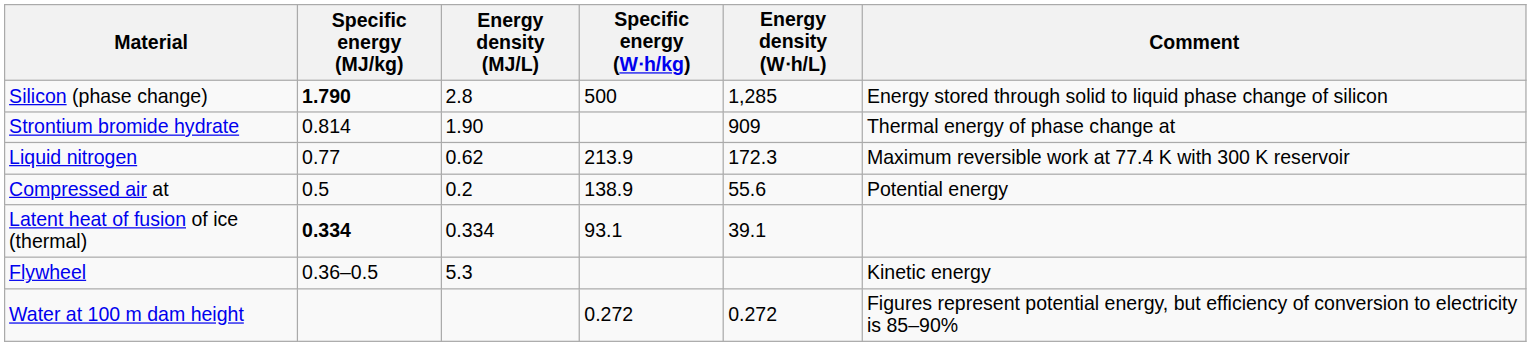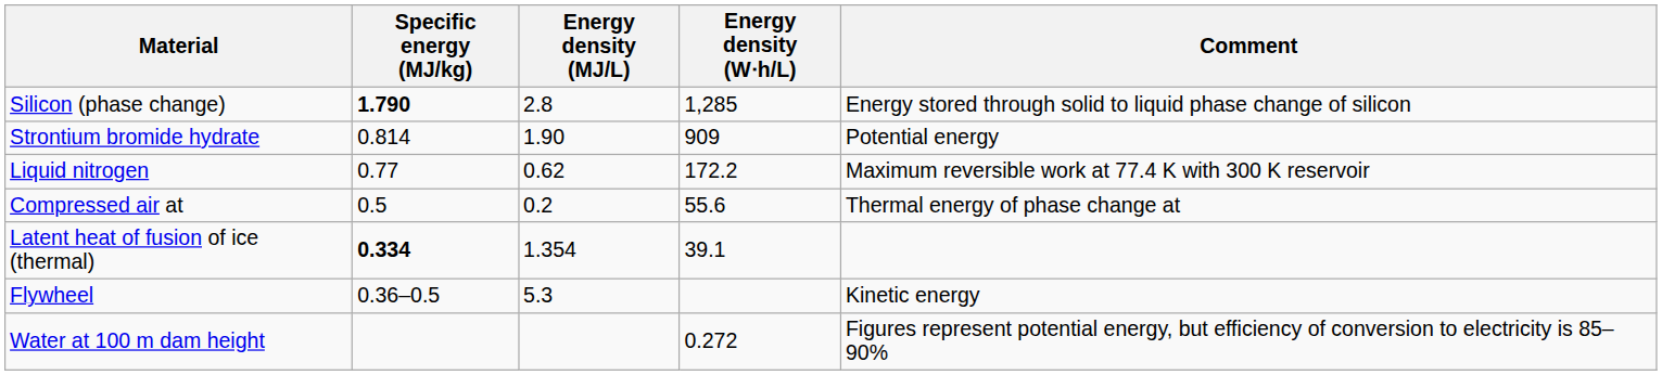 <table class="wikitable sortable sticky-header defaultright col1left col6left">
 <tr>
 <th>Material</th>
 <th data-sort-type="number">Specific energy<br>(MJ/kg)</th>
 <th data-sort-type="number">Energy density<br>(MJ/L)</th>
-<th data-sort-type="number">Specific energy<br>(<a href='#'>W⋅h/kg</a>)</th>
 <th data-sort-type="number">Energy density<br>(W⋅h/L)</th>
 <th>Comment</th>
 </tr>
 <tr>
 <td><a href='#'>Silicon</a> (phase change)</td>
 <td data-sort-value="1.79"><strong>1.790</strong></td>
 <td data-sort-value="4.5">2.8</td>
-<td data-sort-value="500">500</td>
 <td data-sort-value="1285">1,285</td>
 <td>Energy stored through solid to liquid phase change of silicon</td>
 </tr>
 <tr>
 <td><a href='#'>Strontium bromide hydrate</a></td>
 <td data-sort-value="0.814">0.814 </td>
 <td>1.90</td>
-<td></td>
 <td>909</td>
-<td>Thermal energy of phase change at </td>
+<td>Potential energy</td>
 </tr>
 <tr>
 <td><a href='#'>Liquid nitrogen</a></td>
 <td data-sort-value="0.77">0.77</td>
 <td>0.62</td>
-<td>213.9</td>
-<td>172.3</td>
+<td>172.2</td>
 <td>Maximum reversible work at 77.4 K with 300 K reservoir</td>
 </tr>
 <tr>
 <td><a href='#'>Compressed air</a> at </td>
 <td>0.5</td>
 <td>0.2</td>
-<td>138.9</td>
 <td>55.6</td>
-<td>Potential energy</td>
+<td>Thermal energy of phase change at </td>
 </tr>
 <tr>
 <td><a href='#'>Latent heat of fusion</a> of ice (thermal)</td>
 <td><strong>0.334</strong></td>
-<td>0.334</td>
-<td>93.1</td>
+<td>1.354</td>
 <td>39.1</td>
 <td></td>
 </tr>
 <tr>
 <td><a href='#'>Flywheel</a></td>
 <td data-sort-value="0.36">0.36–0.5</td>
 <td>5.3</td>
 <td></td>
-<td></td>
 <td>Kinetic energy</td>
 </tr>
 <tr>
 <td><a href='#'>Water at 100 m dam height</a></td>
 <td></td>
 <td></td>
 <td>0.272</td>
-<td>0.272</td>
 <td>Figures represent potential energy, but efficiency of conversion to electricity is 85–90%</td>
 </tr>
 </table>
